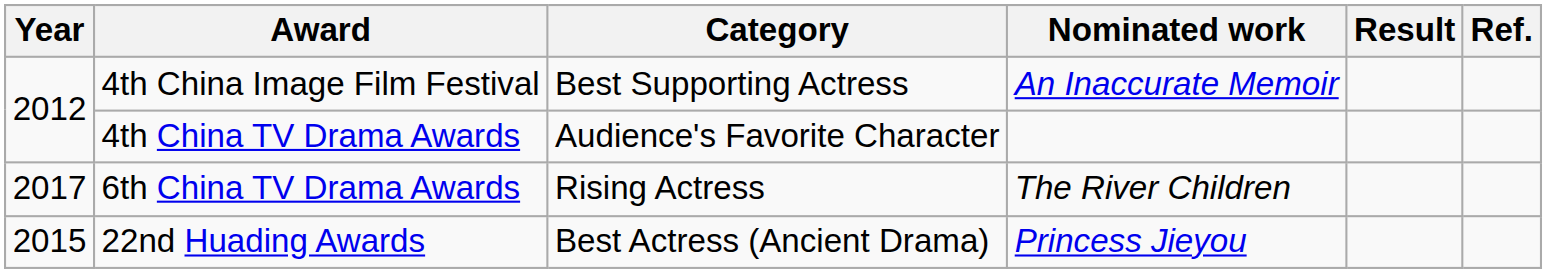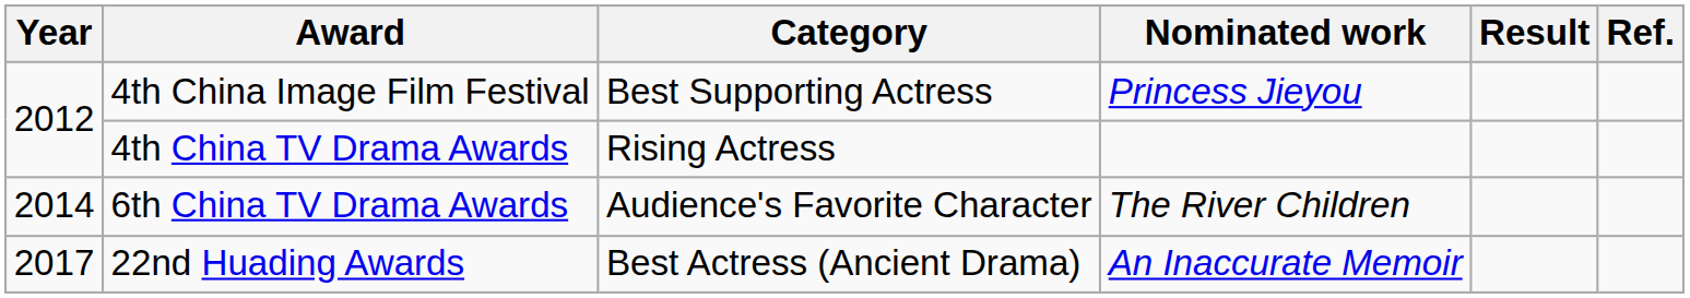 <table class="wikitable">
 <tr>
 <th>Year</th>
 <th>Award</th>
 <th>Category</th>
 <th>Nominated work</th>
 <th>Result</th>
 <th>Ref.</th>
 </tr>
 <tr>
 <td rowspan=2>2012</td>
 <td>4th China Image Film Festival</td>
 <td>Best Supporting Actress</td>
-<td><em><a href='#'>An Inaccurate Memoir</a></em></td>
+<td><em><a href='#'>Princess Jieyou</a></em></td>
 <td></td>
 <td></td>
 </tr>
 <tr>
 <td>4th <a href='#'>China TV Drama Awards</a></td>
-<td>Audience's Favorite Character</td>
+<td>Rising Actress</td>
 <td></td>
 <td></td>
 <td></td>
 </tr>
 <tr>
-<td>2017</td>
+<td>2014</td>
 <td>6th <a href='#'>China TV Drama Awards</a></td>
-<td>Rising Actress</td>
+<td>Audience's Favorite Character</td>
 <td><em>The River Children</em></td>
 <td></td>
 <td></td>
 </tr>
 <tr>
-<td>2015</td>
+<td>2017</td>
 <td>22nd <a href='#'>Huading Awards</a></td>
 <td>Best Actress (Ancient Drama)</td>
-<td><em><a href='#'>Princess Jieyou</a></em></td>
+<td><em><a href='#'>An Inaccurate Memoir</a></em></td>
 <td></td>
 <td></td>
 </tr>
 </table>
